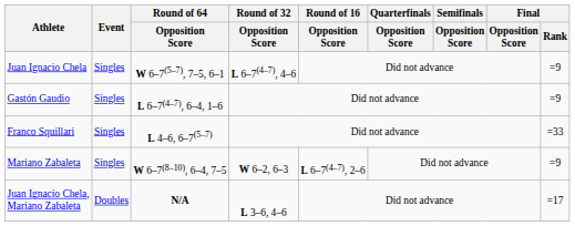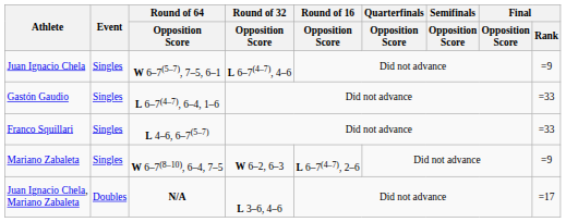 <table class="wikitable" style="font-size:90%;">
 <tr>
 <th rowspan=2>Athlete</th>
 <th rowspan=2>Event</th>
 <th>Round of 64</th>
 <th>Round of 32</th>
 <th>Round of 16</th>
 <th>Quarterfinals</th>
 <th>Semifinals</th>
 <th colspan=2>Final</th>
 </tr>
 <tr>
 <th>Opposition<br>Score</th>
 <th>Opposition<br>Score</th>
 <th>Opposition<br>Score</th>
 <th>Opposition<br>Score</th>
 <th>Opposition<br>Score</th>
 <th>Opposition<br>Score</th>
 <th>Rank</th>
 </tr>
 <tr>
 <td><a href='#'>Juan Ignacio Chela</a></td>
 <td><a href='#'>Singles</a></td>
 <td align=center><br><strong>W</strong> 6–7<sup>(5–7)</sup>, 7–5, 6–1</td>
 <td align=center><br><strong>L</strong> 6–7<sup>(4–7)</sup>, 4–6</td>
 <td style="text-align:center;" colspan="4">Did not advance</td>
 <td align=center>=9</td>
 </tr>
 <tr>
 <td><a href='#'>Gastón Gaudio</a></td>
 <td><a href='#'>Singles</a></td>
 <td align=center><br><strong>L</strong> 6–7<sup>(4–7)</sup>, 6–4, 1–6</td>
 <td style="text-align:center;" colspan="5">Did not advance</td>
-<td align=center>=9</td>
+<td align=center>=33</td>
 </tr>
 <tr>
 <td><a href='#'>Franco Squillari</a></td>
 <td><a href='#'>Singles</a></td>
 <td align=center><br><strong>L</strong> 4–6, 6–7<sup>(5–7)</sup></td>
 <td style="text-align:center;" colspan="5">Did not advance</td>
 <td align=center>=33</td>
 </tr>
 <tr>
 <td><a href='#'>Mariano Zabaleta</a></td>
 <td><a href='#'>Singles</a></td>
 <td align=center><br><strong>W</strong> 6–7<sup>(8–10)</sup>, 6–4, 7–5</td>
 <td align=center><br><strong>W</strong> 6–2, 6–3</td>
 <td align=center><br><strong>L</strong> 6–7<sup>(4–7)</sup>, 2–6</td>
 <td style="text-align:center;" colspan="3">Did not advance</td>
 <td align=center>=9</td>
 </tr>
 <tr>
 <td><a href='#'>Juan Ignacio Chela</a>, <br> <a href='#'>Mariano Zabaleta</a></td>
 <td><a href='#'>Doubles</a></td>
 <td align=center><strong>N/A</strong></td>
 <td align=center><br><br><strong>L</strong> 3–6, 4–6</td>
 <td style="text-align:center;" colspan="4">Did not advance</td>
 <td align=center>=17</td>
 </tr>
 </table>
